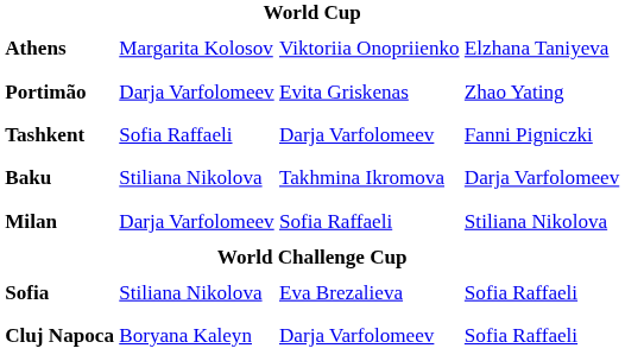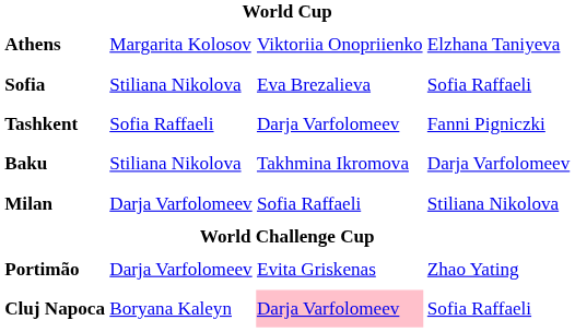 <table>
 <tr>
 <td colspan="4" style="text-align:center;"><strong>World Cup</strong></td>
 </tr>
 <tr>
 <th scope=row style="text-align:left">Athens</th>
 <td style="height:30px;"> <a href='#'>Margarita Kolosov</a></td>
 <td style="height:30px;"> <a href='#'>Viktoriia Onopriienko</a></td>
 <td style="height:30px;"> <a href='#'>Elzhana Taniyeva</a></td>
 </tr>
 <tr>
-<th scope=row style="text-align:left">Portimão</th>
-<td style="height:30px;"> <a href='#'>Darja Varfolomeev</a></td>
-<td style="height:30px;"> <a href='#'>Evita Griskenas</a></td>
-<td style="height:30px;"> <a href='#'>Zhao Yating</a></td>
+<th scope=row style="text-align:left">Sofia</th>
+<td style="height:30px;"> <a href='#'>Stiliana Nikolova</a></td>
+<td style="height:30px;"> <a href='#'>Eva Brezalieva</a></td>
+<td style="height:30px;"> <a href='#'>Sofia Raffaeli</a></td>
 </tr>
 <tr>
 <th scope=row style="text-align:left">Tashkent</th>
 <td style="height:30px;"> <a href='#'>Sofia Raffaeli</a></td>
 <td style="height:30px;"> <a href='#'>Darja Varfolomeev</a></td>
 <td style="height:30px;"> <a href='#'>Fanni Pigniczki</a></td>
 </tr>
 <tr>
 <th scope=row style="text-align:left">Baku</th>
 <td style="height:30px;"> <a href='#'>Stiliana Nikolova</a></td>
 <td style="height:30px;"> <a href='#'>Takhmina Ikromova</a></td>
 <td style="height:30px;"> <a href='#'>Darja Varfolomeev</a></td>
 </tr>
 <tr>
 <th scope=row style="text-align:left">Milan</th>
 <td style="height:30px;"> <a href='#'>Darja Varfolomeev</a></td>
 <td style="height:30px;"> <a href='#'>Sofia Raffaeli</a></td>
 <td style="height:30px;"> <a href='#'>Stiliana Nikolova</a></td>
 </tr>
 <tr>
 <td colspan="4" style="text-align:center;"><strong>World Challenge Cup</strong></td>
 </tr>
 <tr>
-<th scope=row style="text-align:left">Sofia</th>
-<td style="height:30px;"> <a href='#'>Stiliana Nikolova</a></td>
-<td style="height:30px;"> <a href='#'>Eva Brezalieva</a></td>
-<td style="height:30px;"> <a href='#'>Sofia Raffaeli</a></td>
+<th scope=row style="text-align:left">Portimão</th>
+<td style="height:30px;"> <a href='#'>Darja Varfolomeev</a></td>
+<td style="height:30px;"> <a href='#'>Evita Griskenas</a></td>
+<td style="height:30px;"> <a href='#'>Zhao Yating</a></td>
 </tr>
 <tr>
 <th scope=row style="text-align:left">Cluj Napoca</th>
 <td style="height:30px;"> <a href='#'>Boryana Kaleyn</a></td>
-<td style="height:30px;"> <a href='#'>Darja Varfolomeev</a></td>
+<td style="background: pink; height:30px;"> <a href='#'>Darja Varfolomeev</a></td>
 <td style="height:30px;"> <a href='#'>Sofia Raffaeli</a></td>
 </tr>
 <tr>
 </tr>
 </table>
